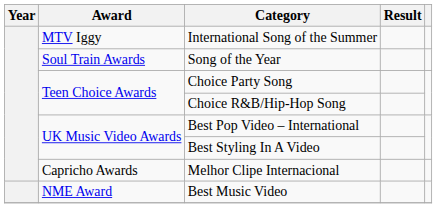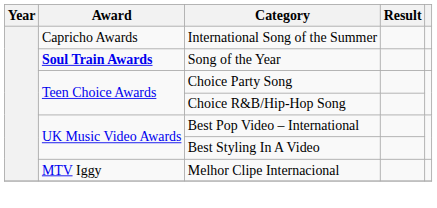 <table class="wikitable plainrowheaders sortable">
 <tr>
 <th scope="col">Year</th>
 <th scope="col">Award</th>
 <th scope="col">Category</th>
 <th scope="col">Result</th>
 <th scope=col class="unsortable"></th>
 </tr>
 <tr>
 <th scope="row" rowspan="7"></th>
-<td><a href='#'>MTV</a> Iggy</td>
+<td>Capricho Awards</td>
 <td>International Song of the Summer</td>
 <td></td>
 <td></td>
 </tr>
 <tr>
-<td rowspan="1"><a href='#'>Soul Train Awards</a></td>
+<td rowspan="1"><strong><a href='#'>Soul Train Awards</a></strong></td>
 <td>Song of the Year</td>
 <td></td>
 <td rowspan="1"></td>
 </tr>
 <tr>
 <td rowspan="2"><a href='#'>Teen Choice Awards</a></td>
 <td>Choice Party Song</td>
 <td></td>
 <td rowspan="2"></td>
 </tr>
 <tr>
 <td>Choice R&B/Hip-Hop Song</td>
 <td></td>
 </tr>
 <tr>
 <td rowspan="2"><a href='#'>UK Music Video Awards</a></td>
 <td>Best Pop Video – International</td>
 <td></td>
 <td rowspan="2"></td>
 </tr>
 <tr>
 <td>Best Styling In A Video</td>
 <td></td>
 </tr>
 <tr>
-<td>Capricho Awards</td>
+<td><a href='#'>MTV</a> Iggy</td>
 <td>Melhor Clipe Internacional</td>
-<td></td>
-<td></td>
-</tr>
-<tr>
-<th scope="row" rowspan="1"></th>
-<td rowspan="1"><a href='#'>NME Award</a></td>
-<td>Best Music Video</td>
 <td></td>
 <td></td>
 </tr>
 <tr>
 </tr>
 </table>
